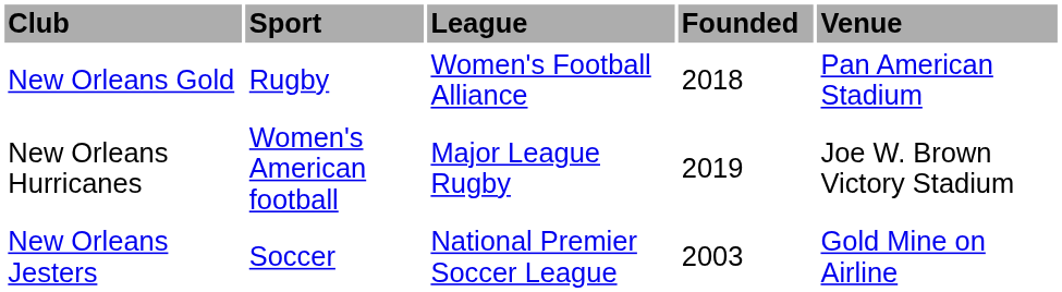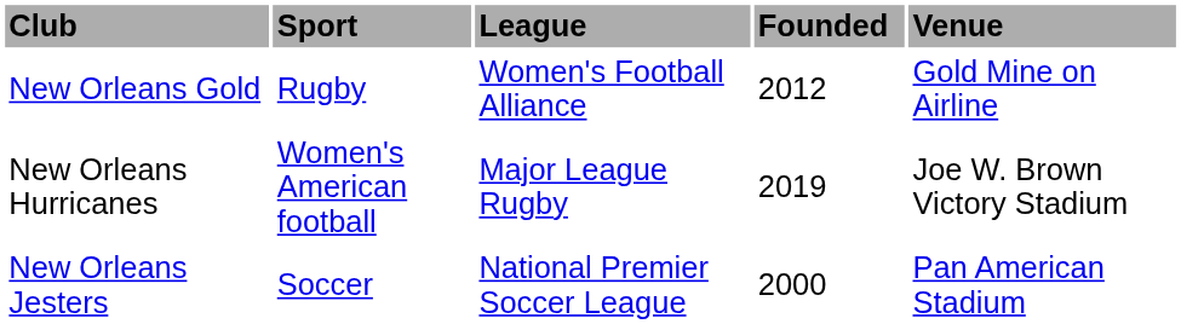 <table border=0 cellpadding=2 cellspacing=2 width=98%>
 <tr bgcolor="#ADADAD">
 <td width="180px"><strong>Club</strong></td>
 <td width="125px"><strong>Sport</strong></td>
 <td width="200px"><strong>League</strong></td>
 <td width="80px"><strong>Founded</strong></td>
 <td width="190px"><strong>Venue</strong></td>
 </tr>
 <tr>
 <td><a href='#'>New Orleans Gold</a></td>
 <td><a href='#'>Rugby</a></td>
 <td><a href='#'>Women's Football Alliance</a></td>
-<td>2018</td>
-<td><a href='#'>Pan American Stadium</a></td>
+<td>2012</td>
+<td><a href='#'>Gold Mine on Airline</a></td>
 </tr>
 <tr>
 <td>New Orleans Hurricanes</td>
 <td><a href='#'>Women's American football</a></td>
 <td><a href='#'>Major League Rugby</a></td>
 <td>2019</td>
 <td>Joe W. Brown Victory Stadium</td>
 </tr>
 <tr>
 <td><a href='#'>New Orleans Jesters</a></td>
 <td><a href='#'>Soccer</a></td>
 <td><a href='#'>National Premier Soccer League</a></td>
-<td>2003</td>
-<td><a href='#'>Gold Mine on Airline</a></td>
+<td>2000</td>
+<td><a href='#'>Pan American Stadium</a></td>
 </tr>
 </table>
